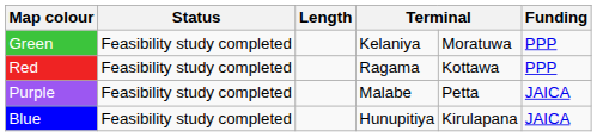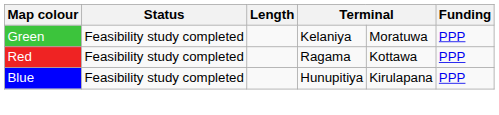 <table class="sortable wikitable">
 <tr>
 <th class="unsortable">Map colour</th>
 <th>Status</th>
 <th>Length</th>
 <th colspan="2" class="unsortable"   !>Terminal</th>
 <th>Funding</th>
 </tr>
 <tr>
 <td style="background:#3cc43c; color:white;">Green</td>
 <td>Feasibility study completed</td>
 <td style="text-align:center;"></td>
 <td>Kelaniya</td>
 <td>Moratuwa</td>
 <td><a href='#'>PPP</a></td>
 </tr>
 <tr>
 <td style="background:#ef2323; color:white;">Red</td>
 <td>Feasibility study completed</td>
 <td style="text-align:center;"></td>
 <td>Ragama</td>
 <td>Kottawa</td>
 <td><a href='#'>PPP</a></td>
 </tr>
 <tr>
-<td style="background:#9c57f2; color:white;">Purple</td>
-<td>Feasibility study completed</td>
-<td style="text-align:center;"></td>
-<td>Malabe</td>
-<td>Petta</td>
-<td><a href='#'>JAICA</a></td>
-</tr>
-<tr>
 <td style="background:#0000FF; color:white;">Blue</td>
 <td>Feasibility study completed</td>
 <td style="text-align:center;"></td>
 <td>Hunupitiya</td>
 <td>Kirulapana</td>
-<td><a href='#'>JAICA</a></td>
+<td><a href='#'>PPP</a></td>
 </tr>
 </table>
